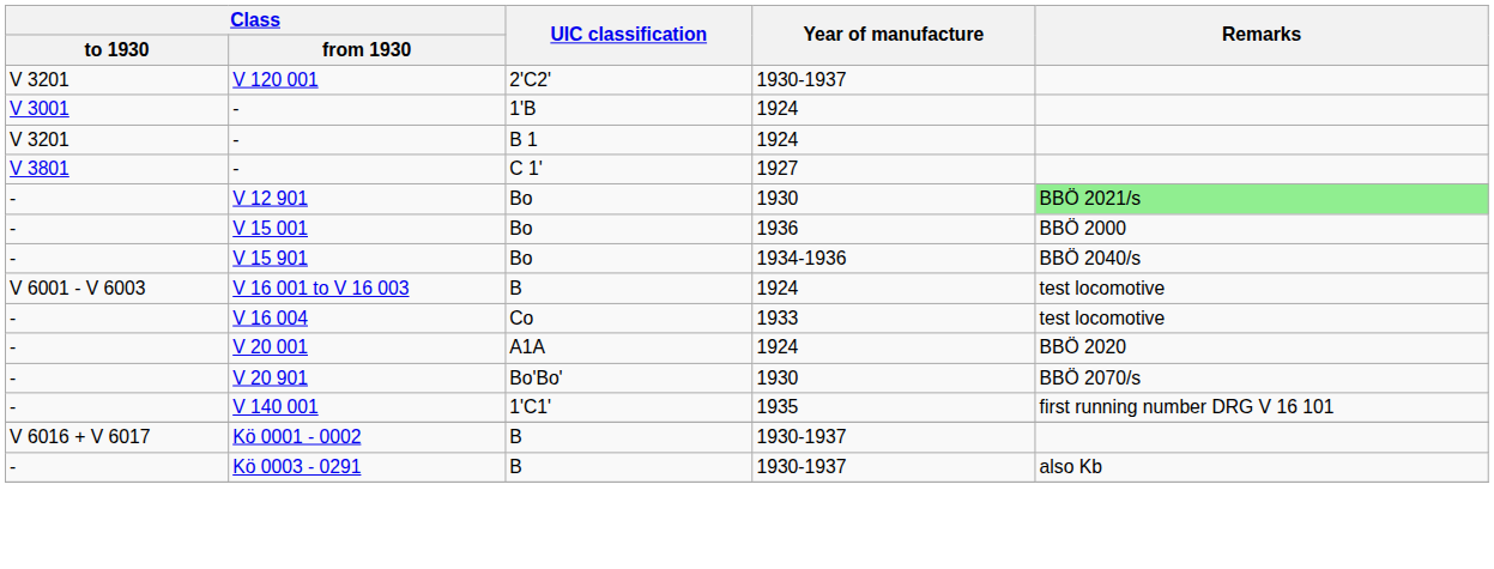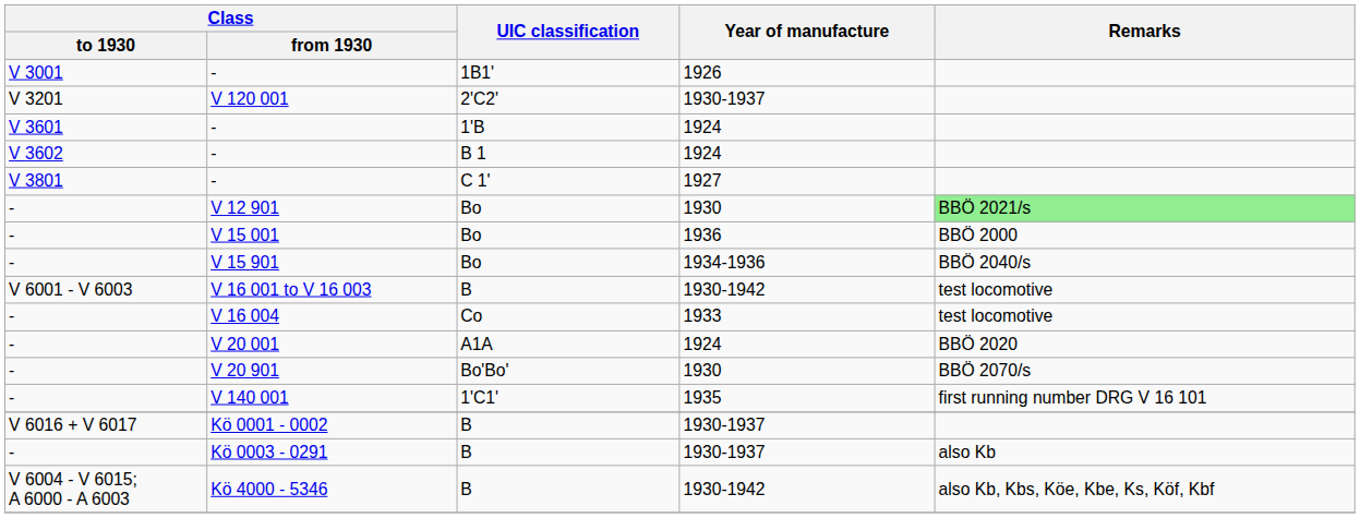 <table class="wikitable" width="100%">
 <tr class="hintergrundfarbe6">
 <th colspan="2" align="center"><a href='#'>Class</a></th>
 <th rowspan="2" valign="center"><a href='#'>UIC classification</a></th>
 <th rowspan="2" valign="center">Year of manufacture</th>
 <th rowspan="2" valign="center">Remarks</th>
 </tr>
 <tr class="hintergrundfarbe6">
 <th>to 1930</th>
 <th>from 1930</th>
 </tr>
 <tr>
+<td><a href='#'>V 3001</a></td>
+<td>-</td>
+<td>1B1'</td>
+<td>1926</td>
+<td></td>
+</tr>
+<tr>
 <td>V 3201</td>
 <td><a href='#'>V 120 001</a></td>
 <td>2'C2'</td>
 <td>1930-1937</td>
 <td></td>
 </tr>
 <tr>
-<td><a href='#'>V 3001</a></td>
+<td><a href='#'>V 3601</a></td>
 <td>-</td>
 <td>1'B</td>
 <td>1924</td>
 <td></td>
 </tr>
 <tr>
-<td>V 3201</td>
+<td><a href='#'>V 3602</a></td>
 <td>-</td>
 <td>B 1</td>
 <td>1924</td>
 <td></td>
 </tr>
 <tr>
 <td><a href='#'>V 3801</a></td>
 <td>-</td>
 <td>C 1'</td>
 <td>1927</td>
 <td></td>
 </tr>
 <tr>
 <td>-</td>
 <td><a href='#'>V 12 901</a></td>
 <td>Bo</td>
 <td>1930</td>
 <td style="background: lightgreen;">BBÖ 2021/s</td>
 </tr>
 <tr>
 <td>-</td>
 <td><a href='#'>V 15 001</a></td>
 <td>Bo</td>
 <td>1936</td>
 <td>BBÖ 2000</td>
 </tr>
 <tr>
 <td>-</td>
 <td><a href='#'>V 15 901</a></td>
 <td>Bo</td>
 <td>1934-1936</td>
 <td>BBÖ 2040/s</td>
 </tr>
 <tr>
 <td>V 6001 - V 6003</td>
 <td><a href='#'>V 16 001 to V 16 003</a></td>
 <td>B</td>
-<td>1924</td>
+<td>1930-1942</td>
 <td>test locomotive</td>
 </tr>
 <tr>
 <td>-</td>
 <td><a href='#'>V 16 004</a></td>
 <td>Co</td>
 <td>1933</td>
 <td>test locomotive</td>
 </tr>
 <tr>
 <td>-</td>
 <td><a href='#'>V 20 001</a></td>
 <td>A1A</td>
 <td>1924</td>
 <td>BBÖ 2020</td>
 </tr>
 <tr>
 <td>-</td>
 <td><a href='#'>V 20 901</a></td>
 <td>Bo'Bo'</td>
 <td>1930</td>
 <td>BBÖ 2070/s</td>
 </tr>
 <tr>
 <td>-</td>
 <td><a href='#'>V 140 001</a></td>
 <td>1'C1'</td>
 <td>1935</td>
 <td>first running number DRG V 16 101</td>
 </tr>
 <tr>
 </tr>
 <tr>
 <td>V 6016 + V 6017</td>
 <td><a href='#'>Kö 0001 - 0002</a></td>
 <td>B</td>
 <td>1930-1937</td>
 <td></td>
 </tr>
 <tr>
 <td>-</td>
 <td><a href='#'>Kö 0003 - 0291</a></td>
 <td>B</td>
 <td>1930-1937</td>
 <td>also Kb</td>
 </tr>
 <tr>
+<td>V 6004 - V 6015;<br> A 6000 - A 6003</td>
+<td><a href='#'>Kö 4000 - 5346</a></td>
+<td>B</td>
+<td>1930-1942</td>
+<td>also Kb, Kbs, Köe, Kbe, Ks, Köf, Kbf</td>
+</tr>
+<tr>
 </tr>
 </table>
